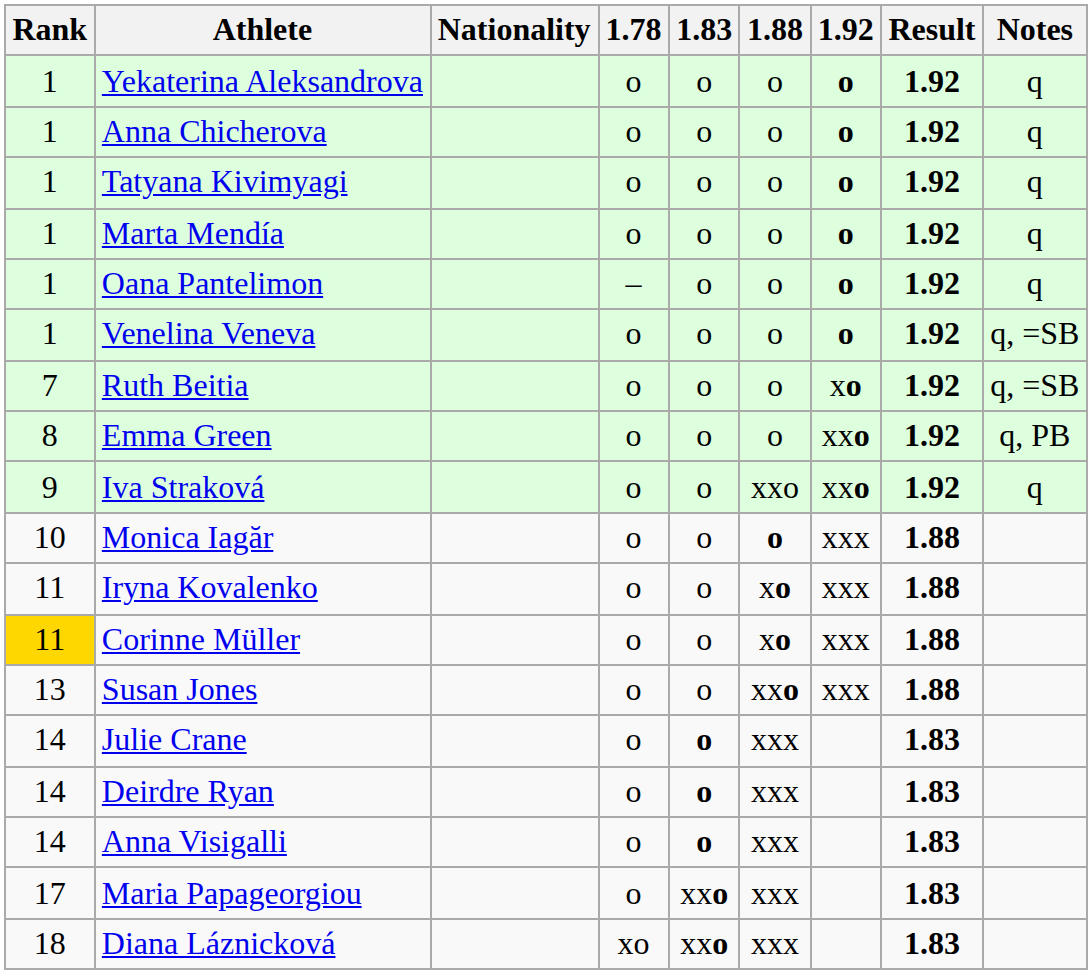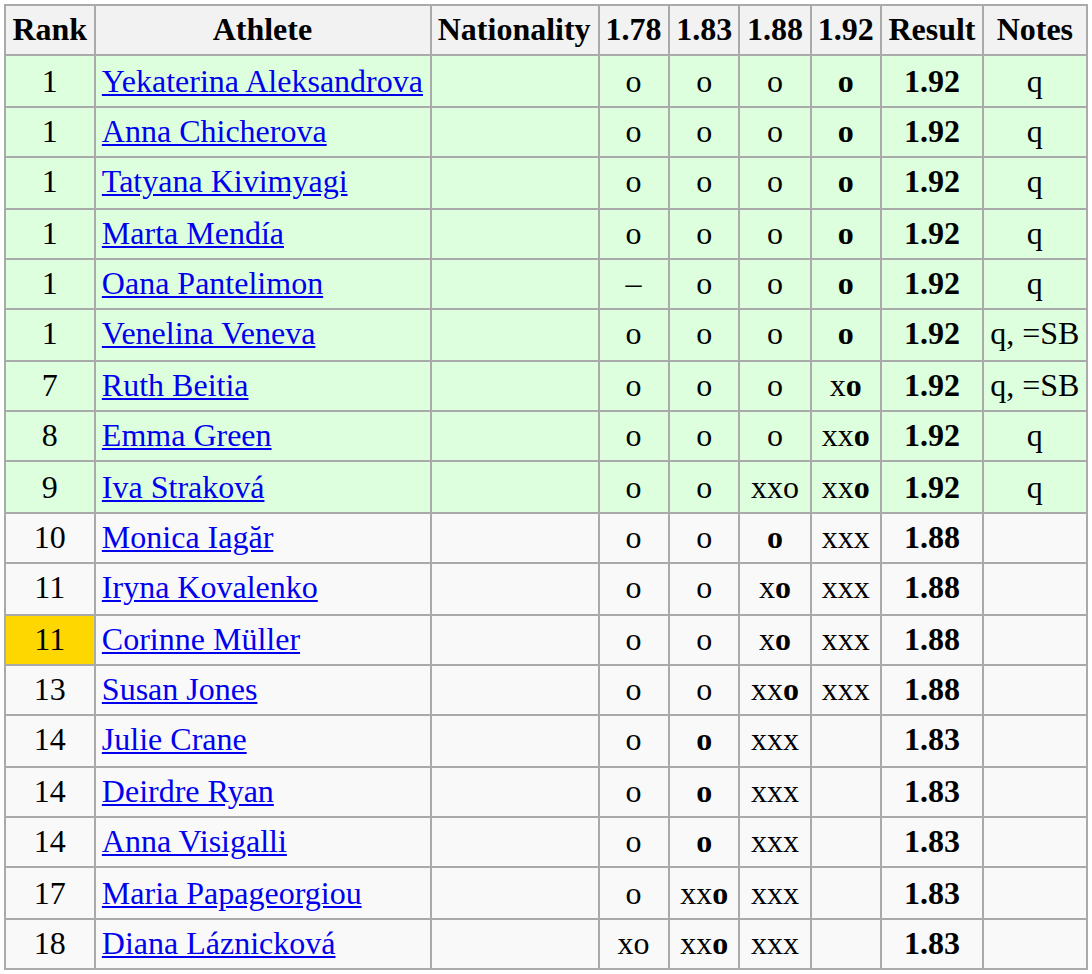 <table class="wikitable" style="text-align:center">
 <tr>
 <th>Rank</th>
 <th>Athlete</th>
 <th>Nationality</th>
 <th>1.78</th>
 <th>1.83</th>
 <th>1.88</th>
 <th>1.92</th>
 <th>Result</th>
 <th>Notes</th>
 </tr>
 <tr bgcolor=ddffdd>
 <td>1</td>
 <td align="left"><a href='#'>Yekaterina Aleksandrova</a></td>
 <td align=left></td>
 <td>o</td>
 <td>o</td>
 <td>o</td>
 <td><strong>o</strong></td>
 <td><strong>1.92</strong></td>
 <td>q</td>
 </tr>
 <tr bgcolor=ddffdd>
 <td>1</td>
 <td align="left"><a href='#'>Anna Chicherova</a></td>
 <td align=left></td>
 <td>o</td>
 <td>o</td>
 <td>o</td>
 <td><strong>o</strong></td>
 <td><strong>1.92</strong></td>
 <td>q</td>
 </tr>
 <tr bgcolor=ddffdd>
 <td>1</td>
 <td align="left"><a href='#'>Tatyana Kivimyagi</a></td>
 <td align=left></td>
 <td>o</td>
 <td>o</td>
 <td>o</td>
 <td><strong>o</strong></td>
 <td><strong>1.92</strong></td>
 <td>q</td>
 </tr>
 <tr bgcolor=ddffdd>
 <td>1</td>
 <td align="left"><a href='#'>Marta Mendía</a></td>
 <td align=left></td>
 <td>o</td>
 <td>o</td>
 <td>o</td>
 <td><strong>o</strong></td>
 <td><strong>1.92</strong></td>
 <td>q</td>
 </tr>
 <tr bgcolor=ddffdd>
 <td>1</td>
 <td align="left"><a href='#'>Oana Pantelimon</a></td>
 <td align=left></td>
 <td>–</td>
 <td>o</td>
 <td>o</td>
 <td><strong>o</strong></td>
 <td><strong>1.92</strong></td>
 <td>q</td>
 </tr>
 <tr bgcolor=ddffdd>
 <td>1</td>
 <td align="left"><a href='#'>Venelina Veneva</a></td>
 <td align=left></td>
 <td>o</td>
 <td>o</td>
 <td>o</td>
 <td><strong>o</strong></td>
 <td><strong>1.92</strong></td>
 <td>q, =SB</td>
 </tr>
 <tr bgcolor=ddffdd>
 <td>7</td>
 <td align="left"><a href='#'>Ruth Beitia</a></td>
 <td align=left></td>
 <td>o</td>
 <td>o</td>
 <td>o</td>
 <td>x<strong>o</strong></td>
 <td><strong>1.92</strong></td>
 <td>q, =SB</td>
 </tr>
 <tr bgcolor=ddffdd>
 <td>8</td>
 <td align="left"><a href='#'>Emma Green</a></td>
 <td align=left></td>
 <td>o</td>
 <td>o</td>
 <td>o</td>
 <td>xx<strong>o</strong></td>
 <td><strong>1.92</strong></td>
-<td>q, PB</td>
+<td>q</td>
 </tr>
 <tr bgcolor=ddffdd>
 <td>9</td>
 <td align="left"><a href='#'>Iva Straková</a></td>
 <td align=left></td>
 <td>o</td>
 <td>o</td>
 <td>xxo</td>
 <td>xx<strong>o</strong></td>
 <td><strong>1.92</strong></td>
 <td>q</td>
 </tr>
 <tr>
 <td>10</td>
 <td align="left"><a href='#'>Monica Iagăr</a></td>
 <td align=left></td>
 <td>o</td>
 <td>o</td>
 <td><strong>o</strong></td>
 <td>xxx</td>
 <td><strong>1.88</strong></td>
 <td></td>
 </tr>
 <tr>
 <td>11</td>
 <td align="left"><a href='#'>Iryna Kovalenko</a></td>
 <td align=left></td>
 <td>o</td>
 <td>o</td>
 <td>x<strong>o</strong></td>
 <td>xxx</td>
 <td><strong>1.88</strong></td>
 <td></td>
 </tr>
 <tr>
 <td style="background: gold;">11</td>
 <td align="left"><a href='#'>Corinne Müller</a></td>
 <td align=left></td>
 <td>o</td>
 <td>o</td>
 <td>x<strong>o</strong></td>
 <td>xxx</td>
 <td><strong>1.88</strong></td>
 <td></td>
 </tr>
 <tr>
 <td>13</td>
 <td align="left"><a href='#'>Susan Jones</a></td>
 <td align=left></td>
 <td>o</td>
 <td>o</td>
 <td>xx<strong>o</strong></td>
 <td>xxx</td>
 <td><strong>1.88</strong></td>
 <td></td>
 </tr>
 <tr>
 <td>14</td>
 <td align="left"><a href='#'>Julie Crane</a></td>
 <td align=left></td>
 <td>o</td>
 <td><strong>o</strong></td>
 <td>xxx</td>
 <td></td>
 <td><strong>1.83</strong></td>
 <td></td>
 </tr>
 <tr>
 <td>14</td>
 <td align="left"><a href='#'>Deirdre Ryan</a></td>
 <td align=left></td>
 <td>o</td>
 <td><strong>o</strong></td>
 <td>xxx</td>
 <td></td>
 <td><strong>1.83</strong></td>
 <td></td>
 </tr>
 <tr>
 <td>14</td>
 <td align="left"><a href='#'>Anna Visigalli</a></td>
 <td align=left></td>
 <td>o</td>
 <td><strong>o</strong></td>
 <td>xxx</td>
 <td></td>
 <td><strong>1.83</strong></td>
 <td></td>
 </tr>
 <tr>
 <td>17</td>
 <td align="left"><a href='#'>Maria Papageorgiou</a></td>
 <td align=left></td>
 <td>o</td>
 <td>xx<strong>o</strong></td>
 <td>xxx</td>
 <td></td>
 <td><strong>1.83</strong></td>
 <td></td>
 </tr>
 <tr>
 <td>18</td>
 <td align="left"><a href='#'>Diana Láznicková</a></td>
 <td align=left></td>
 <td>xo</td>
 <td>xx<strong>o</strong></td>
 <td>xxx</td>
 <td></td>
 <td><strong>1.83</strong></td>
 <td></td>
 </tr>
 </table>
